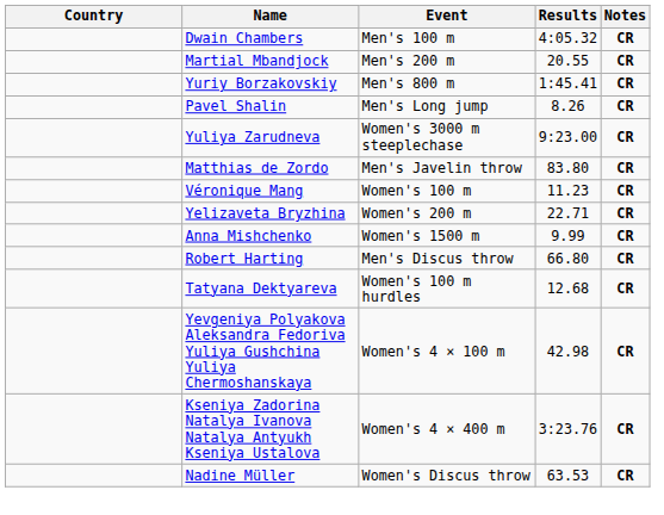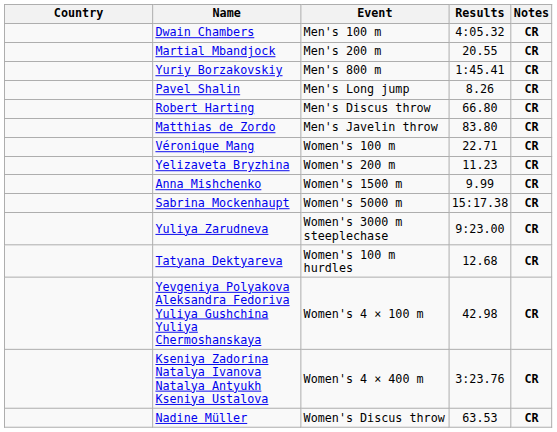 <table class="wikitable" style="text-align: center; font-size:95%">
 <tr>
 <th width="150">Country</th>
 <th width="150">Name</th>
 <th width="150">Event</th>
 <th width="25">Results</th>
 <th width="25">Notes</th>
 </tr>
 <tr>
 <td align="left"></td>
 <td align="left"><a href='#'>Dwain Chambers</a></td>
 <td align="left">Men's 100 m</td>
 <td>4:05.32</td>
 <td><strong>CR</strong></td>
 </tr>
 <tr>
 <td align="left"></td>
 <td align="left"><a href='#'>Martial Mbandjock</a></td>
 <td align="left">Men's 200 m</td>
 <td>20.55</td>
 <td><strong>CR</strong></td>
 </tr>
 <tr>
 <td align="left"></td>
 <td align="left"><a href='#'>Yuriy Borzakovskiy</a></td>
 <td align="left">Men's 800 m</td>
 <td>1:45.41</td>
 <td><strong>CR</strong></td>
 </tr>
 <tr>
 <td align="left"></td>
 <td align="left"><a href='#'>Pavel Shalin</a></td>
 <td align="left">Men's Long jump</td>
 <td>8.26</td>
 <td><strong>CR</strong></td>
 </tr>
 <tr>
 <td align="left"></td>
-<td align="left"><a href='#'>Yuliya Zarudneva</a></td>
-<td align="left">Women's 3000 m steeplechase</td>
-<td>9:23.00</td>
+<td align="left"><a href='#'>Robert Harting</a></td>
+<td align="left">Men's Discus throw</td>
+<td>66.80</td>
 <td><strong>CR</strong></td>
 </tr>
 <tr>
 <td align="left"></td>
 <td align="left"><a href='#'>Matthias de Zordo</a></td>
 <td align="left">Men's Javelin throw</td>
 <td>83.80</td>
 <td><strong>CR</strong></td>
 </tr>
 <tr>
 <td align="left"></td>
 <td align="left"><a href='#'>Véronique Mang</a></td>
 <td align="left">Women's 100 m</td>
-<td>11.23</td>
+<td>22.71</td>
 <td><strong>CR</strong></td>
 </tr>
 <tr>
 <td align="left"></td>
 <td align="left"><a href='#'>Yelizaveta Bryzhina</a></td>
 <td align="left">Women's 200 m</td>
-<td>22.71</td>
+<td>11.23</td>
 <td><strong>CR</strong></td>
 </tr>
 <tr>
 <td align="left"></td>
 <td align="left"><a href='#'>Anna Mishchenko</a></td>
 <td align="left">Women's 1500 m</td>
 <td>9.99</td>
 <td><strong>CR</strong></td>
 </tr>
 <tr>
 <td align="left"></td>
-<td align="left"><a href='#'>Robert Harting</a></td>
-<td align="left">Men's Discus throw</td>
-<td>66.80</td>
+<td align="left"><a href='#'>Sabrina Mockenhaupt</a></td>
+<td align="left">Women's 5000 m</td>
+<td>15:17.38</td>
+<td><strong>CR</strong></td>
+</tr>
+<tr>
+<td align="left"></td>
+<td align="left"><a href='#'>Yuliya Zarudneva</a></td>
+<td align="left">Women's 3000 m steeplechase</td>
+<td>9:23.00</td>
 <td><strong>CR</strong></td>
 </tr>
 <tr>
 <td align="left"></td>
 <td align="left"><a href='#'>Tatyana Dektyareva</a></td>
 <td align="left">Women's 100 m hurdles</td>
 <td>12.68</td>
 <td><strong>CR</strong></td>
 </tr>
 <tr>
 <td align="left"></td>
 <td align="left"><a href='#'>Yevgeniya Polyakova</a><br><a href='#'>Aleksandra Fedoriva</a><br><a href='#'>Yuliya Gushchina</a> <br><a href='#'>Yuliya Chermoshanskaya</a></td>
 <td align="left">Women's 4 × 100 m</td>
 <td>42.98</td>
 <td><strong>CR</strong></td>
 </tr>
 <tr>
 <td align="left"></td>
 <td align="left"><a href='#'>Kseniya Zadorina</a><br><a href='#'>Natalya Ivanova</a><br><a href='#'>Natalya Antyukh</a> <br><a href='#'>Kseniya Ustalova</a></td>
 <td align="left">Women's 4 × 400 m</td>
 <td>3:23.76</td>
 <td><strong>CR</strong></td>
 </tr>
 <tr>
 <td align="left"></td>
 <td align="left"><a href='#'>Nadine Müller</a></td>
 <td align="left">Women's Discus throw</td>
 <td>63.53</td>
 <td><strong>CR</strong></td>
 </tr>
 </table>
